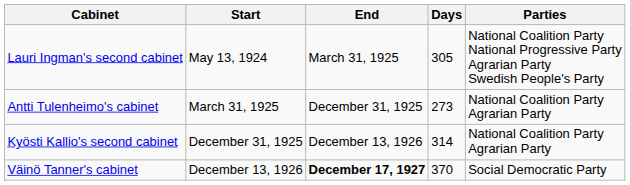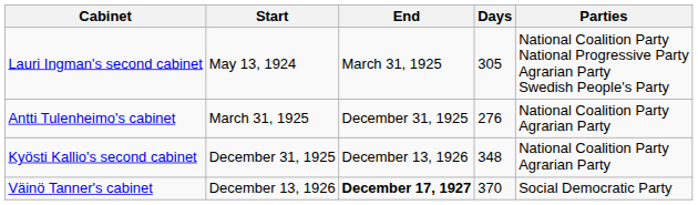 <table class="wikitable">
 <tr>
 <th>Cabinet</th>
 <th>Start</th>
 <th>End</th>
 <th>Days</th>
 <th>Parties</th>
 </tr>
 <tr>
 <td><a href='#'>Lauri Ingman's second cabinet</a></td>
 <td>May 13, 1924</td>
 <td>March 31, 1925</td>
 <td>305</td>
 <td>National Coalition Party<br>National Progressive Party<br>Agrarian Party<br>Swedish People's Party</td>
 </tr>
 <tr>
 <td><a href='#'>Antti Tulenheimo's cabinet</a></td>
 <td>March 31, 1925</td>
 <td>December 31, 1925</td>
-<td>273</td>
+<td>276</td>
 <td>National Coalition Party<br>Agrarian Party</td>
 </tr>
 <tr>
 <td><a href='#'>Kyösti Kallio's second cabinet</a></td>
 <td>December 31, 1925</td>
 <td>December 13, 1926</td>
-<td>314</td>
+<td>348</td>
 <td>National Coalition Party<br>Agrarian Party</td>
 </tr>
 <tr>
 <td><a href='#'>Väinö Tanner's cabinet</a></td>
 <td>December 13, 1926</td>
 <td><strong>December 17, 1927</strong></td>
 <td>370</td>
 <td>Social Democratic Party</td>
 </tr>
 </table>
